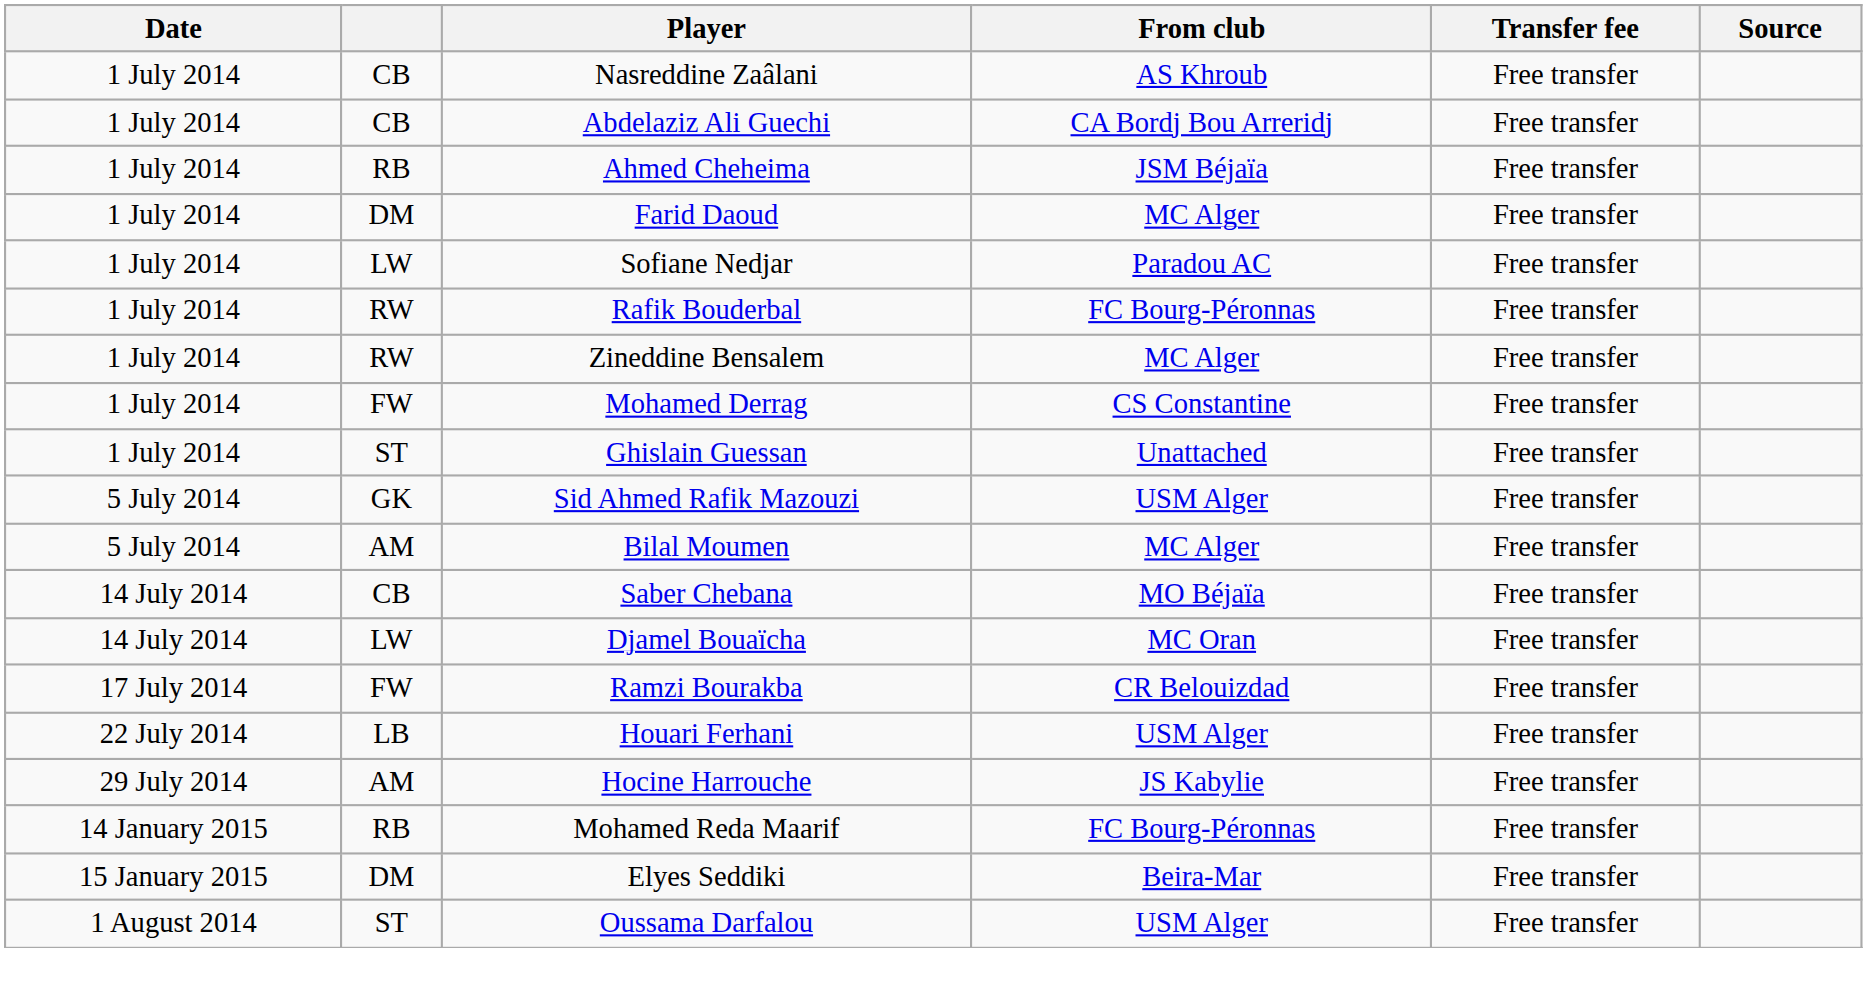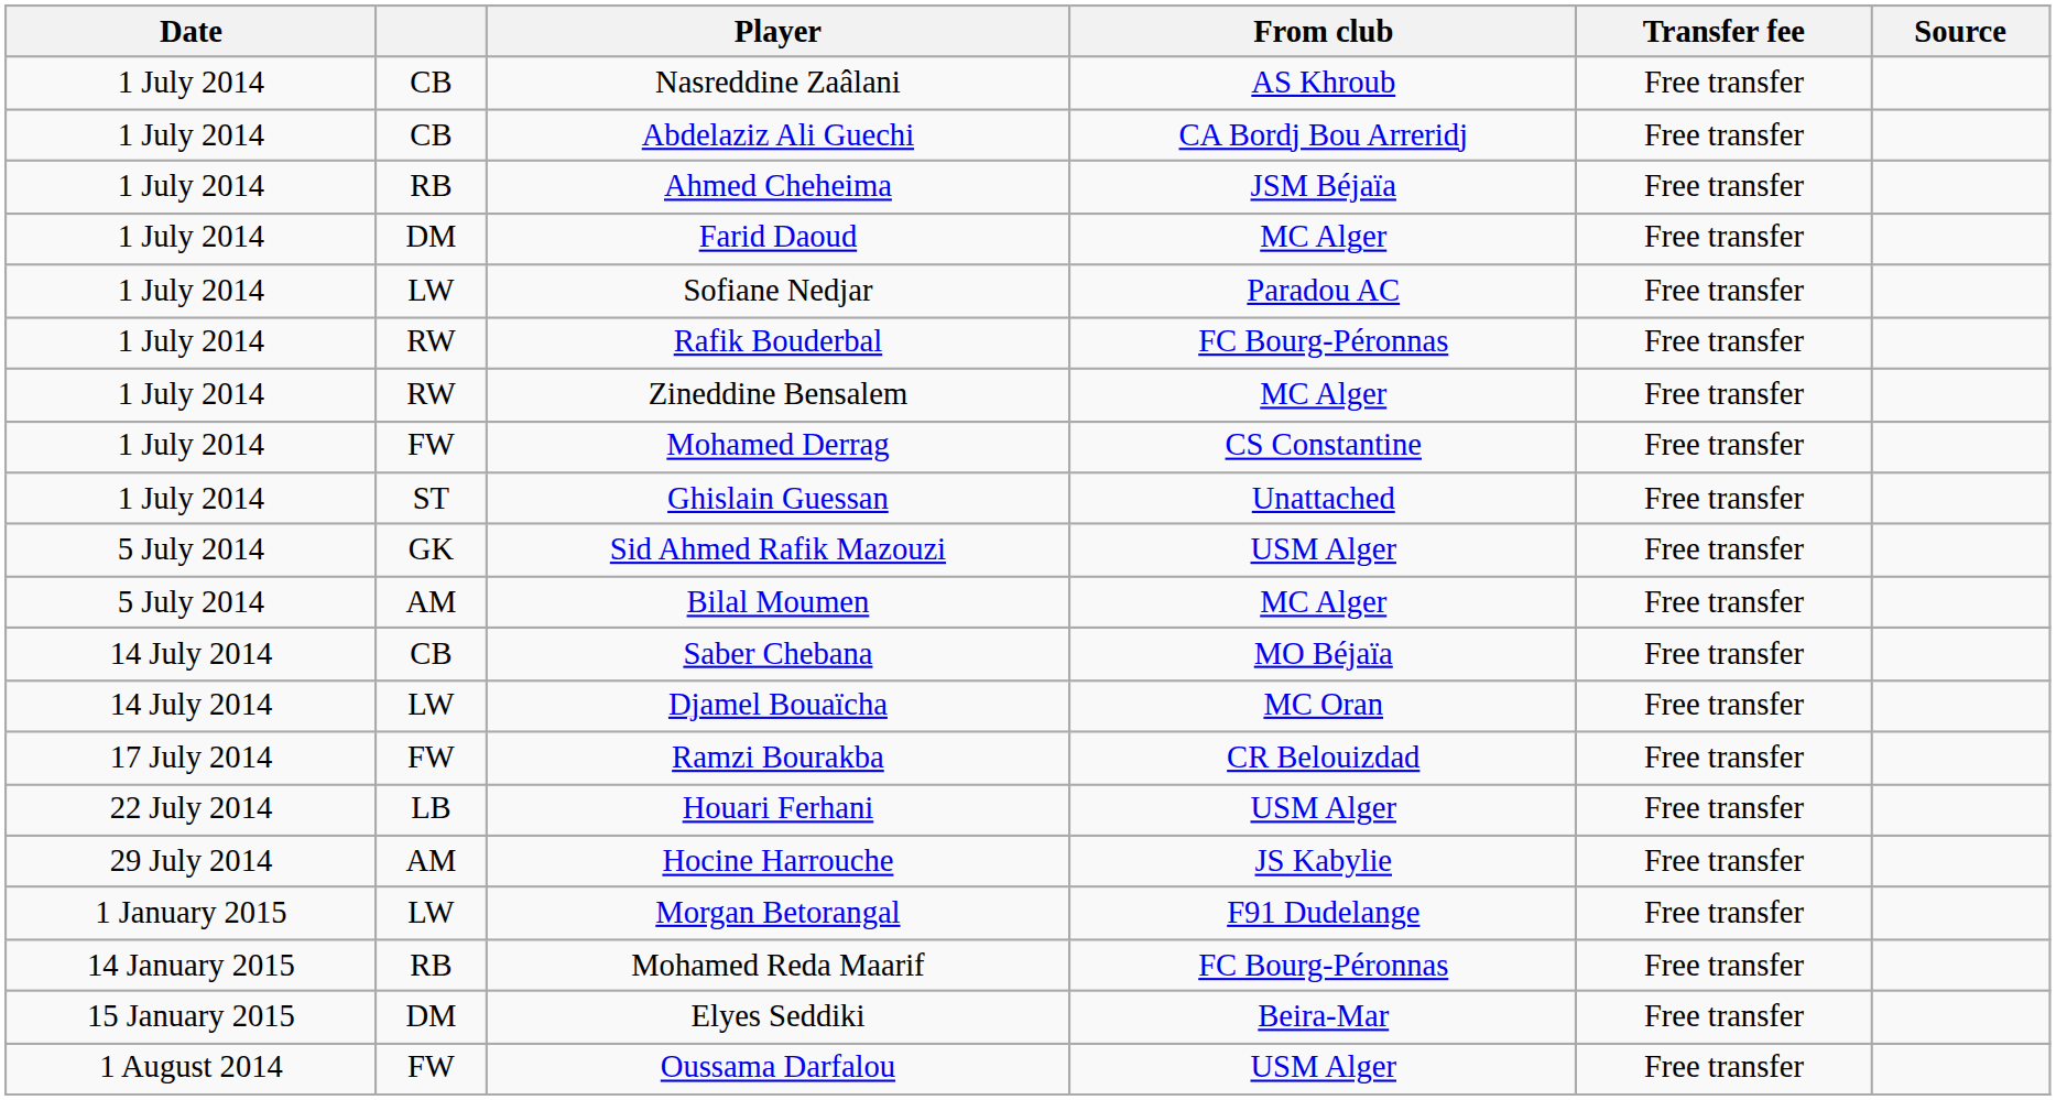 <table class="wikitable sortable" style="width:70%; text-align:center; font-size:85%; text-align:centre;">
 <tr>
 <th>Date</th>
 <th></th>
 <th>Player</th>
 <th>From club</th>
 <th>Transfer fee</th>
 <th>Source</th>
 </tr>
 <tr>
 <td>1 July 2014</td>
 <td>CB</td>
 <td> Nasreddine Zaâlani</td>
 <td><a href='#'>AS Khroub</a></td>
 <td>Free transfer</td>
 <td></td>
 </tr>
 <tr>
 <td>1 July 2014</td>
 <td>CB</td>
 <td> <a href='#'>Abdelaziz Ali Guechi</a></td>
 <td><a href='#'>CA Bordj Bou Arreridj</a></td>
 <td>Free transfer</td>
 <td></td>
 </tr>
 <tr>
 <td>1 July 2014</td>
 <td>RB</td>
 <td> <a href='#'>Ahmed Cheheima</a></td>
 <td><a href='#'>JSM Béjaïa</a></td>
 <td>Free transfer</td>
 <td></td>
 </tr>
 <tr>
 <td>1 July 2014</td>
 <td>DM</td>
 <td> <a href='#'>Farid Daoud</a></td>
 <td><a href='#'>MC Alger</a></td>
 <td>Free transfer</td>
 <td></td>
 </tr>
 <tr>
 <td>1 July 2014</td>
 <td>LW</td>
 <td> Sofiane Nedjar</td>
 <td><a href='#'>Paradou AC</a></td>
 <td>Free transfer</td>
 <td></td>
 </tr>
 <tr>
 <td>1 July 2014</td>
 <td>RW</td>
 <td> <a href='#'>Rafik Bouderbal</a></td>
 <td> <a href='#'>FC Bourg-Péronnas</a></td>
 <td>Free transfer</td>
 <td></td>
 </tr>
 <tr>
 <td>1 July 2014</td>
 <td>RW</td>
 <td> Zineddine Bensalem</td>
 <td><a href='#'>MC Alger</a></td>
 <td>Free transfer</td>
 <td></td>
 </tr>
 <tr>
 <td>1 July 2014</td>
 <td>FW</td>
 <td> <a href='#'>Mohamed Derrag</a></td>
 <td><a href='#'>CS Constantine</a></td>
 <td>Free transfer</td>
 <td></td>
 </tr>
 <tr>
 <td>1 July 2014</td>
 <td>ST</td>
 <td> <a href='#'>Ghislain Guessan</a></td>
 <td><a href='#'>Unattached</a></td>
 <td>Free transfer</td>
 <td></td>
 </tr>
 <tr>
 <td>5 July 2014</td>
 <td>GK</td>
 <td> <a href='#'>Sid Ahmed Rafik Mazouzi</a></td>
 <td><a href='#'>USM Alger</a></td>
 <td>Free transfer</td>
 <td></td>
 </tr>
 <tr>
 <td>5 July 2014</td>
 <td>AM</td>
 <td> <a href='#'>Bilal Moumen</a></td>
 <td><a href='#'>MC Alger</a></td>
 <td>Free transfer</td>
 <td></td>
 </tr>
 <tr>
 <td>14 July 2014</td>
 <td>CB</td>
 <td> <a href='#'>Saber Chebana</a></td>
 <td><a href='#'>MO Béjaïa</a></td>
 <td>Free transfer</td>
 <td></td>
 </tr>
 <tr>
 <td>14 July 2014</td>
 <td>LW</td>
 <td> <a href='#'>Djamel Bouaïcha</a></td>
 <td><a href='#'>MC Oran</a></td>
 <td>Free transfer</td>
 <td></td>
 </tr>
 <tr>
 <td>17 July 2014</td>
 <td>FW</td>
 <td> <a href='#'>Ramzi Bourakba</a></td>
 <td><a href='#'>CR Belouizdad</a></td>
 <td>Free transfer</td>
 <td></td>
 </tr>
 <tr>
 <td>22 July 2014</td>
 <td>LB</td>
 <td> <a href='#'>Houari Ferhani</a></td>
 <td><a href='#'>USM Alger</a></td>
 <td>Free transfer</td>
 <td></td>
 </tr>
 <tr>
 <td>29 July 2014</td>
 <td>AM</td>
 <td> <a href='#'>Hocine Harrouche</a></td>
 <td><a href='#'>JS Kabylie</a></td>
 <td>Free transfer</td>
 <td></td>
 </tr>
 <tr>
+<td>1 January 2015</td>
+<td>LW</td>
+<td> <a href='#'>Morgan Betorangal</a></td>
+<td> <a href='#'>F91 Dudelange</a></td>
+<td>Free transfer</td>
+<td></td>
+</tr>
+<tr>
 <td>14 January 2015</td>
 <td>RB</td>
 <td> Mohamed Reda Maarif</td>
 <td> <a href='#'>FC Bourg-Péronnas</a></td>
 <td>Free transfer</td>
 <td></td>
 </tr>
 <tr>
 <td>15 January 2015</td>
 <td>DM</td>
 <td> Elyes Seddiki</td>
 <td> <a href='#'>Beira-Mar</a></td>
 <td>Free transfer</td>
 <td></td>
 </tr>
 <tr>
 <td>1 August 2014</td>
-<td>ST</td>
+<td>FW</td>
 <td> <a href='#'>Oussama Darfalou</a></td>
 <td><a href='#'>USM Alger</a></td>
 <td>Free transfer</td>
 <td></td>
 </tr>
 <tr>
 </tr>
 </table>
